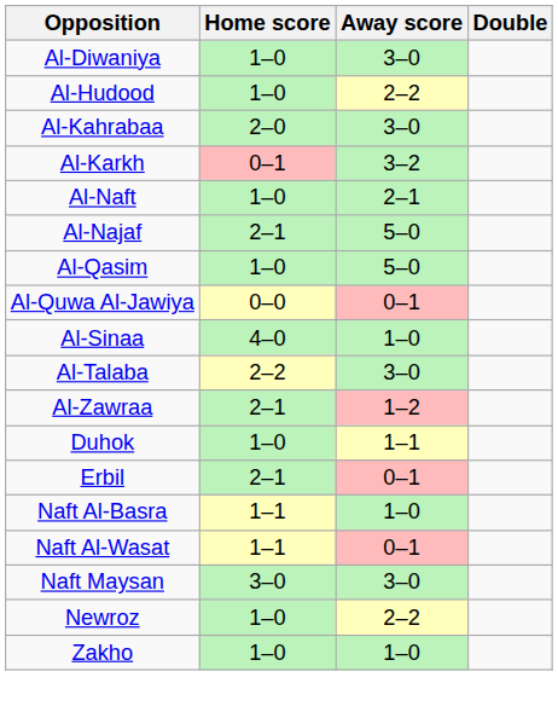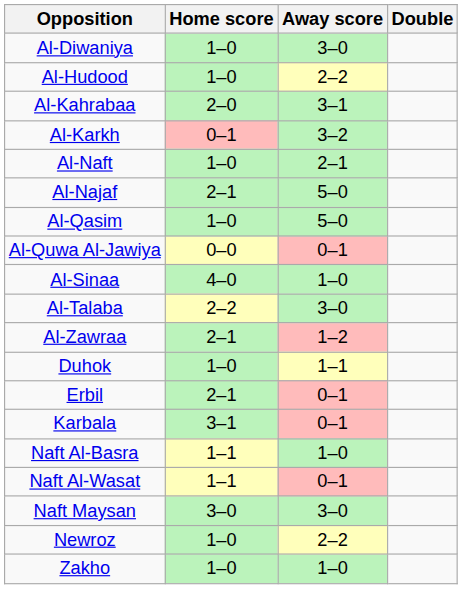 <table class="wikitable" style="text-align: center;">
 <tr>
 <th>Opposition</th>
 <th>Home score</th>
 <th>Away score</th>
 <th>Double</th>
 </tr>
 <tr>
 <td><a href='#'>Al-Diwaniya</a></td>
 <td bgcolor=#BBF3BB>1–0</td>
 <td bgcolor=#BBF3BB>3–0</td>
 <td></td>
 </tr>
 <tr>
 <td><a href='#'>Al-Hudood</a></td>
 <td bgcolor=#BBF3BB>1–0</td>
 <td bgcolor=#FFFFBB>2–2</td>
 <td></td>
 </tr>
 <tr>
 <td><a href='#'>Al-Kahrabaa</a></td>
 <td bgcolor=#BBF3BB>2–0</td>
-<td bgcolor=#BBF3BB>3–0</td>
+<td bgcolor=#BBF3BB>3–1</td>
 <td></td>
 </tr>
 <tr>
 <td><a href='#'>Al-Karkh</a></td>
 <td bgcolor=#FFBBBB>0–1</td>
 <td bgcolor=#BBF3BB>3–2</td>
 <td></td>
 </tr>
 <tr>
 <td><a href='#'>Al-Naft</a></td>
 <td bgcolor=#BBF3BB>1–0</td>
 <td bgcolor=#BBF3BB>2–1</td>
 <td></td>
 </tr>
 <tr>
 <td><a href='#'>Al-Najaf</a></td>
 <td bgcolor=#BBF3BB>2–1</td>
 <td bgcolor=#BBF3BB>5–0</td>
 <td></td>
 </tr>
 <tr>
 <td><a href='#'>Al-Qasim</a></td>
 <td bgcolor=#BBF3BB>1–0</td>
 <td bgcolor=#BBF3BB>5–0</td>
 <td></td>
 </tr>
 <tr>
 <td><a href='#'>Al-Quwa Al-Jawiya</a></td>
 <td bgcolor=#FFFFBB>0–0</td>
 <td bgcolor=#FFBBBB>0–1</td>
 <td></td>
 </tr>
 <tr>
 <td><a href='#'>Al-Sinaa</a></td>
 <td bgcolor=#BBF3BB>4–0</td>
 <td bgcolor=#BBF3BB>1–0</td>
 <td></td>
 </tr>
 <tr>
 <td><a href='#'>Al-Talaba</a></td>
 <td bgcolor=#FFFFBB>2–2</td>
 <td bgcolor=#BBF3BB>3–0</td>
 <td></td>
 </tr>
 <tr>
 <td><a href='#'>Al-Zawraa</a></td>
 <td bgcolor=#BBF3BB>2–1</td>
 <td bgcolor=#FFBBBB>1–2</td>
 <td></td>
 </tr>
 <tr>
 <td><a href='#'>Duhok</a></td>
 <td bgcolor=#BBF3BB>1–0</td>
 <td bgcolor=#FFFFBB>1–1</td>
 <td></td>
 </tr>
 <tr>
 <td><a href='#'>Erbil</a></td>
 <td bgcolor=#BBF3BB>2–1</td>
 <td bgcolor=#FFBBBB>0–1</td>
 <td></td>
 </tr>
 <tr>
+<td><a href='#'>Karbala</a></td>
+<td bgcolor=#BBF3BB>3–1</td>
+<td bgcolor=#FFBBBB>0–1</td>
+<td></td>
+</tr>
+<tr>
 <td><a href='#'>Naft Al-Basra</a></td>
 <td bgcolor=#FFFFBB>1–1</td>
 <td bgcolor=#BBF3BB>1–0</td>
 <td></td>
 </tr>
 <tr>
 <td><a href='#'>Naft Al-Wasat</a></td>
 <td bgcolor=#FFFFBB>1–1</td>
 <td bgcolor=#FFBBBB>0–1</td>
 <td></td>
 </tr>
 <tr>
 <td><a href='#'>Naft Maysan</a></td>
 <td bgcolor=#BBF3BB>3–0</td>
 <td bgcolor=#BBF3BB>3–0</td>
 <td></td>
 </tr>
 <tr>
 <td><a href='#'>Newroz</a></td>
 <td bgcolor=#BBF3BB>1–0</td>
 <td bgcolor=#FFFFBB>2–2</td>
 <td></td>
 </tr>
 <tr>
 <td><a href='#'>Zakho</a></td>
 <td bgcolor=#BBF3BB>1–0</td>
 <td bgcolor=#BBF3BB>1–0</td>
 <td></td>
 </tr>
 </table>
